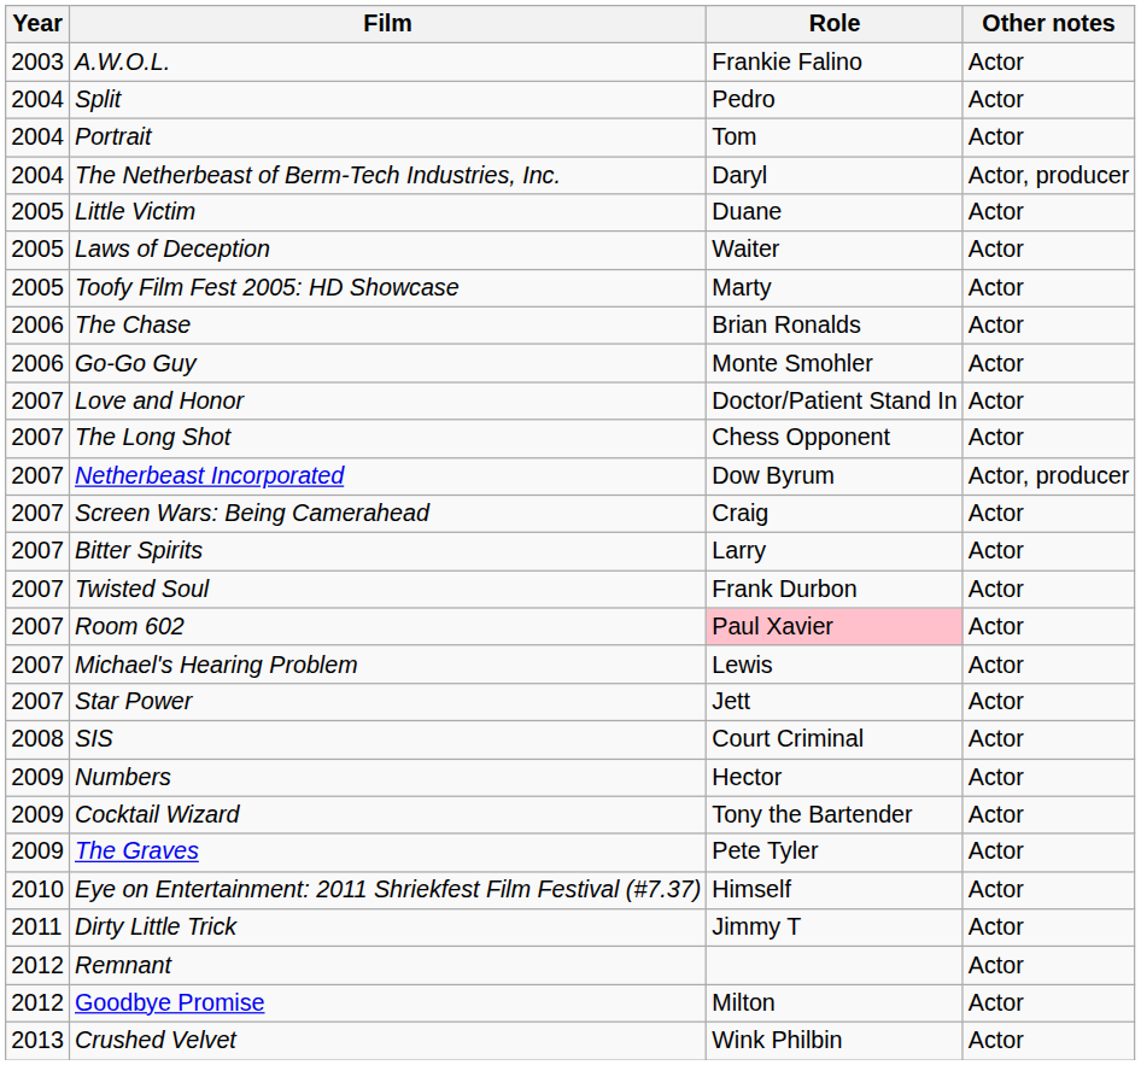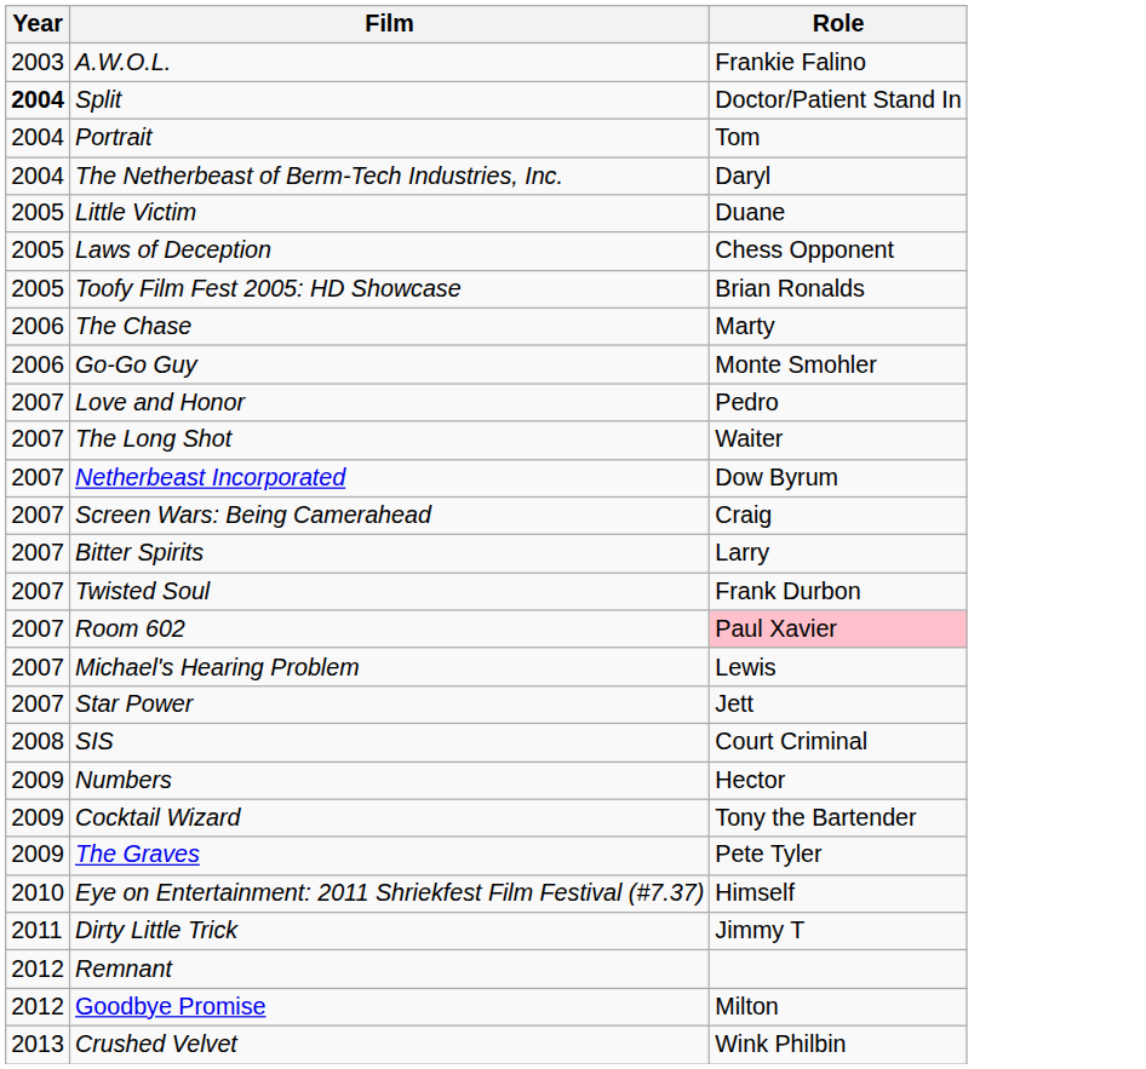 <table class="wikitable sortable">
 <tr>
 <th>Year</th>
 <th>Film</th>
 <th>Role</th>
-<th>Other notes</th>
 </tr>
 <tr>
 <td>2003</td>
 <td><em>A.W.O.L.</em></td>
 <td>Frankie Falino</td>
-<td>Actor</td>
 </tr>
 <tr>
-<td>2004</td>
+<td><strong>2004</strong></td>
 <td><em>Split</em></td>
-<td>Pedro</td>
-<td>Actor</td>
+<td>Doctor/Patient Stand In</td>
 </tr>
 <tr>
 <td>2004</td>
 <td><em>Portrait</em></td>
 <td>Tom</td>
-<td>Actor</td>
 </tr>
 <tr>
 <td>2004</td>
 <td><em>The Netherbeast of Berm-Tech Industries, Inc.</em></td>
 <td>Daryl</td>
-<td>Actor, producer</td>
 </tr>
 <tr>
 <td>2005</td>
 <td><em>Little Victim</em></td>
 <td>Duane</td>
-<td>Actor</td>
 </tr>
 <tr>
 <td>2005</td>
 <td><em>Laws of Deception</em></td>
-<td>Waiter</td>
-<td>Actor</td>
+<td>Chess Opponent</td>
 </tr>
 <tr>
 <td>2005</td>
 <td><em>Toofy Film Fest 2005: HD Showcase</em></td>
-<td>Marty</td>
-<td>Actor</td>
+<td>Brian Ronalds</td>
 </tr>
 <tr>
 <td>2006</td>
 <td><em>The Chase</em></td>
-<td>Brian Ronalds</td>
-<td>Actor</td>
+<td>Marty</td>
 </tr>
 <tr>
 <td>2006</td>
 <td><em>Go-Go Guy</em></td>
 <td>Monte Smohler</td>
-<td>Actor</td>
 </tr>
 <tr>
 <td>2007</td>
 <td><em>Love and Honor</em></td>
-<td>Doctor/Patient Stand In</td>
-<td>Actor</td>
+<td>Pedro</td>
 </tr>
 <tr>
 <td>2007</td>
 <td><em>The Long Shot</em></td>
-<td>Chess Opponent</td>
-<td>Actor</td>
+<td>Waiter</td>
 </tr>
 <tr>
 <td>2007</td>
 <td><em><a href='#'>Netherbeast Incorporated</a></em></td>
 <td>Dow Byrum</td>
-<td>Actor, producer</td>
 </tr>
 <tr>
 <td>2007</td>
 <td><em>Screen Wars: Being Camerahead</em></td>
 <td>Craig</td>
-<td>Actor</td>
 </tr>
 <tr>
 <td>2007</td>
 <td><em>Bitter Spirits</em></td>
 <td>Larry</td>
-<td>Actor</td>
 </tr>
 <tr>
 <td>2007</td>
 <td><em>Twisted Soul</em></td>
 <td>Frank Durbon</td>
-<td>Actor</td>
 </tr>
 <tr>
 <td>2007</td>
 <td><em>Room 602</em></td>
 <td style="background: pink;">Paul Xavier</td>
-<td>Actor</td>
 </tr>
 <tr>
 <td>2007</td>
 <td><em>Michael's Hearing Problem</em></td>
 <td>Lewis</td>
-<td>Actor</td>
 </tr>
 <tr>
 <td>2007</td>
 <td><em>Star Power</em></td>
 <td>Jett</td>
-<td>Actor</td>
 </tr>
 <tr>
 <td>2008</td>
 <td><em>SIS</em></td>
 <td>Court Criminal</td>
-<td>Actor</td>
 </tr>
 <tr>
 <td>2009</td>
 <td><em>Numbers</em></td>
 <td>Hector</td>
-<td>Actor</td>
 </tr>
 <tr>
 <td>2009</td>
 <td><em>Cocktail Wizard</em></td>
 <td>Tony the Bartender</td>
-<td>Actor</td>
 </tr>
 <tr>
 <td>2009</td>
 <td><em><a href='#'>The Graves</a></em></td>
 <td>Pete Tyler</td>
-<td>Actor</td>
 </tr>
 <tr>
 <td>2010</td>
 <td><em>Eye on Entertainment: 2011 Shriekfest Film Festival (#7.37)</em></td>
 <td>Himself</td>
-<td>Actor</td>
 </tr>
 <tr>
 <td>2011</td>
 <td><em>Dirty Little Trick</em></td>
 <td>Jimmy T</td>
-<td>Actor</td>
 </tr>
 <tr>
 <td>2012</td>
 <td><em>Remnant</em></td>
 <td></td>
-<td>Actor</td>
 </tr>
 <tr>
 <td>2012</td>
 <td><a href='#'>Goodbye Promise</a></td>
 <td>Milton</td>
-<td>Actor</td>
 </tr>
 <tr>
 <td>2013</td>
 <td><em>Crushed Velvet</em></td>
 <td>Wink Philbin</td>
-<td>Actor</td>
 </tr>
 </table>
